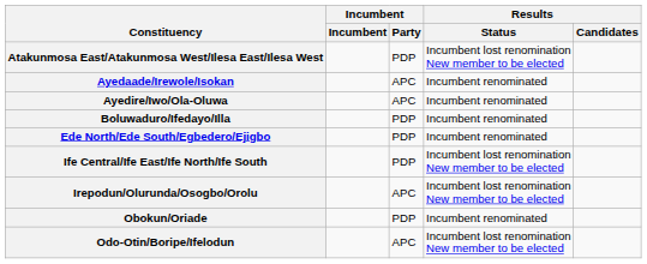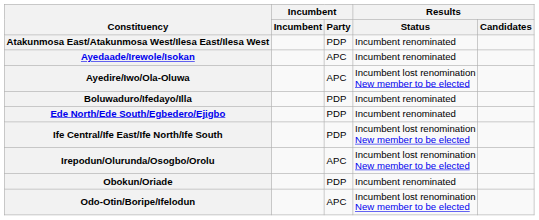 <table class="wikitable sortable">
 <tr valign=bottom>
 <th rowspan=2>Constituency</th>
 <th colspan=2>Incumbent</th>
 <th colspan=2>Results</th>
 </tr>
 <tr valign=bottom>
 <th>Incumbent</th>
 <th>Party</th>
 <th>Status</th>
 <th>Candidates</th>
 </tr>
 <tr>
 <th>Atakunmosa East/Atakunmosa West/Ilesa East/Ilesa West</th>
 <td></td>
 <td>PDP</td>
-<td>Incumbent lost renomination<br><a href='#'>New member to be elected</a></td>
+<td>Incumbent renominated</td>
 <td nowrap></td>
 </tr>
 <tr>
 <th><a href='#'>Ayedaade/Irewole/Isokan</a></th>
 <td></td>
 <td>APC</td>
 <td>Incumbent renominated</td>
 <td nowrap></td>
 </tr>
 <tr>
 <th>Ayedire/Iwo/Ola-Oluwa</th>
 <td></td>
 <td>APC</td>
-<td>Incumbent renominated</td>
+<td>Incumbent lost renomination<br><a href='#'>New member to be elected</a></td>
 <td nowrap></td>
 </tr>
 <tr>
 <th>Boluwaduro/Ifedayo/Illa</th>
 <td></td>
 <td>PDP</td>
 <td>Incumbent renominated</td>
 <td nowrap></td>
 </tr>
 <tr>
 <th><a href='#'>Ede North/Ede South/Egbedero/Ejigbo</a></th>
 <td></td>
 <td>PDP</td>
 <td>Incumbent renominated</td>
 <td nowrap></td>
 </tr>
 <tr>
 <th>Ife Central/Ife East/Ife North/Ife South</th>
 <td></td>
 <td>PDP</td>
 <td>Incumbent lost renomination<br><a href='#'>New member to be elected</a></td>
 <td nowrap></td>
 </tr>
 <tr>
 <th>Irepodun/Olurunda/Osogbo/Orolu</th>
 <td></td>
 <td>APC</td>
 <td>Incumbent lost renomination<br><a href='#'>New member to be elected</a></td>
 <td nowrap></td>
 </tr>
 <tr>
 <th>Obokun/Oriade</th>
 <td></td>
 <td>PDP</td>
 <td>Incumbent renominated</td>
 <td nowrap></td>
 </tr>
 <tr>
 <th>Odo-Otin/Boripe/Ifelodun</th>
 <td></td>
 <td>APC</td>
 <td>Incumbent lost renomination<br><a href='#'>New member to be elected</a></td>
 <td nowrap></td>
 </tr>
 </table>
